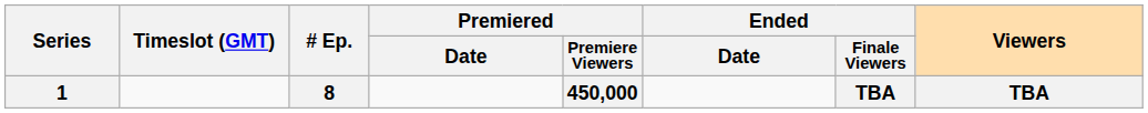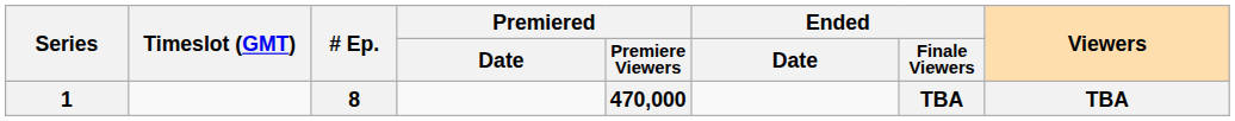 <table class="wikitable" style="font-size: 95%;">
 <tr>
 <th style="width:10%;" rowspan="2">Series</th>
 <th style="width:15%;" rowspan="2">Timeslot (<a href='#'>GMT</a>)</th>
 <th style="width:7%;" rowspan="2"># Ep.</th>
 <th colspan=2>Premiered</th>
 <th colspan=2>Ended</th>
 <th style="width:20%; background:#ffdead;" rowspan="2">Viewers<br></th>
 </tr>
 <tr>
 <th>Date</th>
 <th span style="width:7%; font-size:smaller; line-height:100%;">Premiere<br>Viewers<br></th>
 <th>Date</th>
 <th span style="width:7%; font-size:smaller; line-height:100%;">Finale<br>Viewers<br></th>
 </tr>
 <tr>
 <th>1</th>
 <td></td>
 <th>8</th>
 <td style="font-size:11px;line-height:110%"></td>
-<th>450,000</th>
+<th>470,000</th>
 <td style="font-size:11px;line-height:110%"></td>
 <th>TBA</th>
 <th>TBA</th>
 </tr>
 </table>
